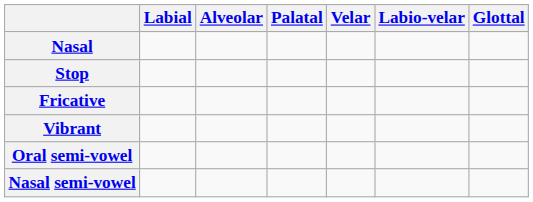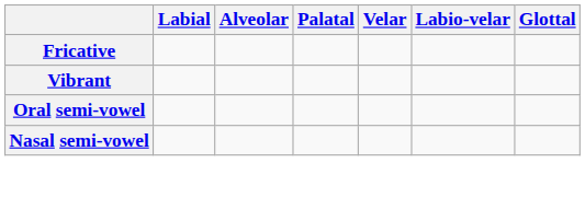 <table class="wikitable" style="text-align: center">
 <tr>
 <th></th>
 <th><a href='#'>Labial</a></th>
 <th><a href='#'>Alveolar</a></th>
 <th><a href='#'>Palatal</a></th>
 <th><a href='#'>Velar</a></th>
 <th><a href='#'>Labio-velar</a></th>
 <th><a href='#'>Glottal</a></th>
-</tr>
-<tr>
-<th><a href='#'>Nasal</a></th>
-<td></td>
-<td></td>
-<td></td>
-<td></td>
-<td></td>
-<td></td>
-</tr>
-<tr>
-<th><a href='#'>Stop</a></th>
-<td></td>
-<td></td>
-<td></td>
-<td></td>
-<td></td>
-<td></td>
 </tr>
 <tr>
 <th><a href='#'>Fricative</a></th>
 <td></td>
 <td></td>
 <td></td>
 <td></td>
 <td></td>
 <td></td>
 </tr>
 <tr>
 <th><a href='#'>Vibrant</a></th>
 <td></td>
 <td></td>
 <td></td>
 <td></td>
 <td></td>
 <td></td>
 </tr>
 <tr>
 <th><a href='#'>Oral</a> <a href='#'>semi-vowel</a></th>
 <td></td>
 <td></td>
 <td></td>
 <td></td>
 <td></td>
 <td></td>
 </tr>
 <tr>
 <th><a href='#'>Nasal</a> <a href='#'>semi-vowel</a></th>
 <td></td>
 <td></td>
 <td></td>
 <td></td>
 <td></td>
 <td></td>
 </tr>
 </table>
